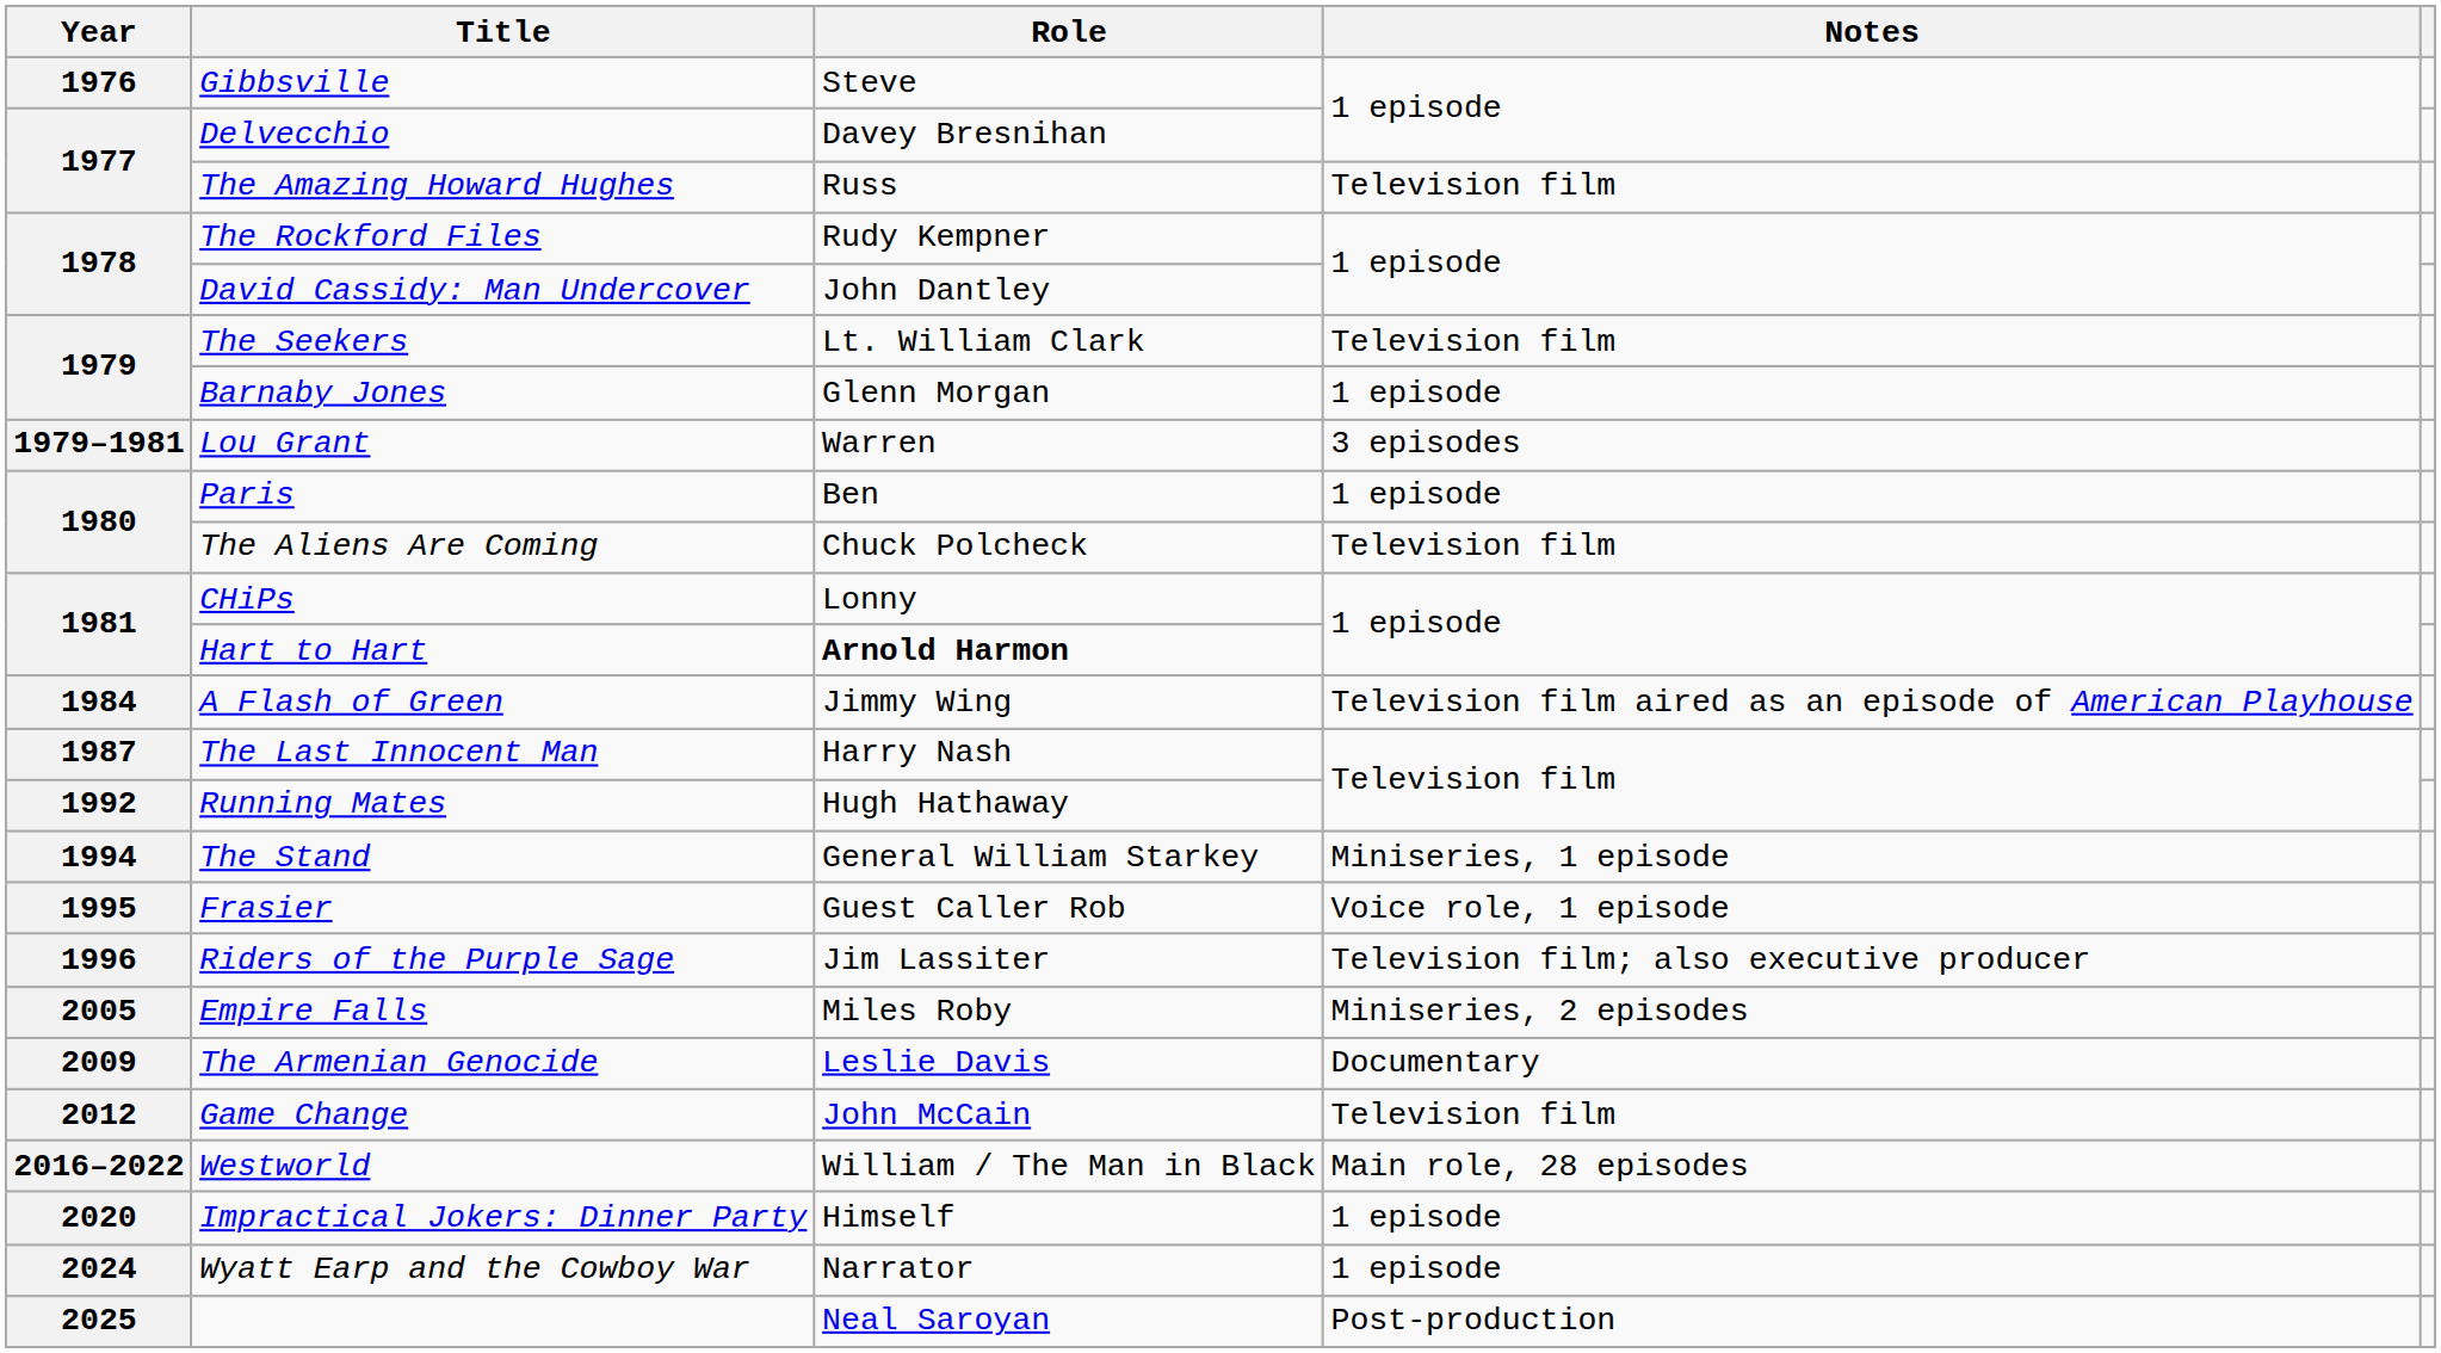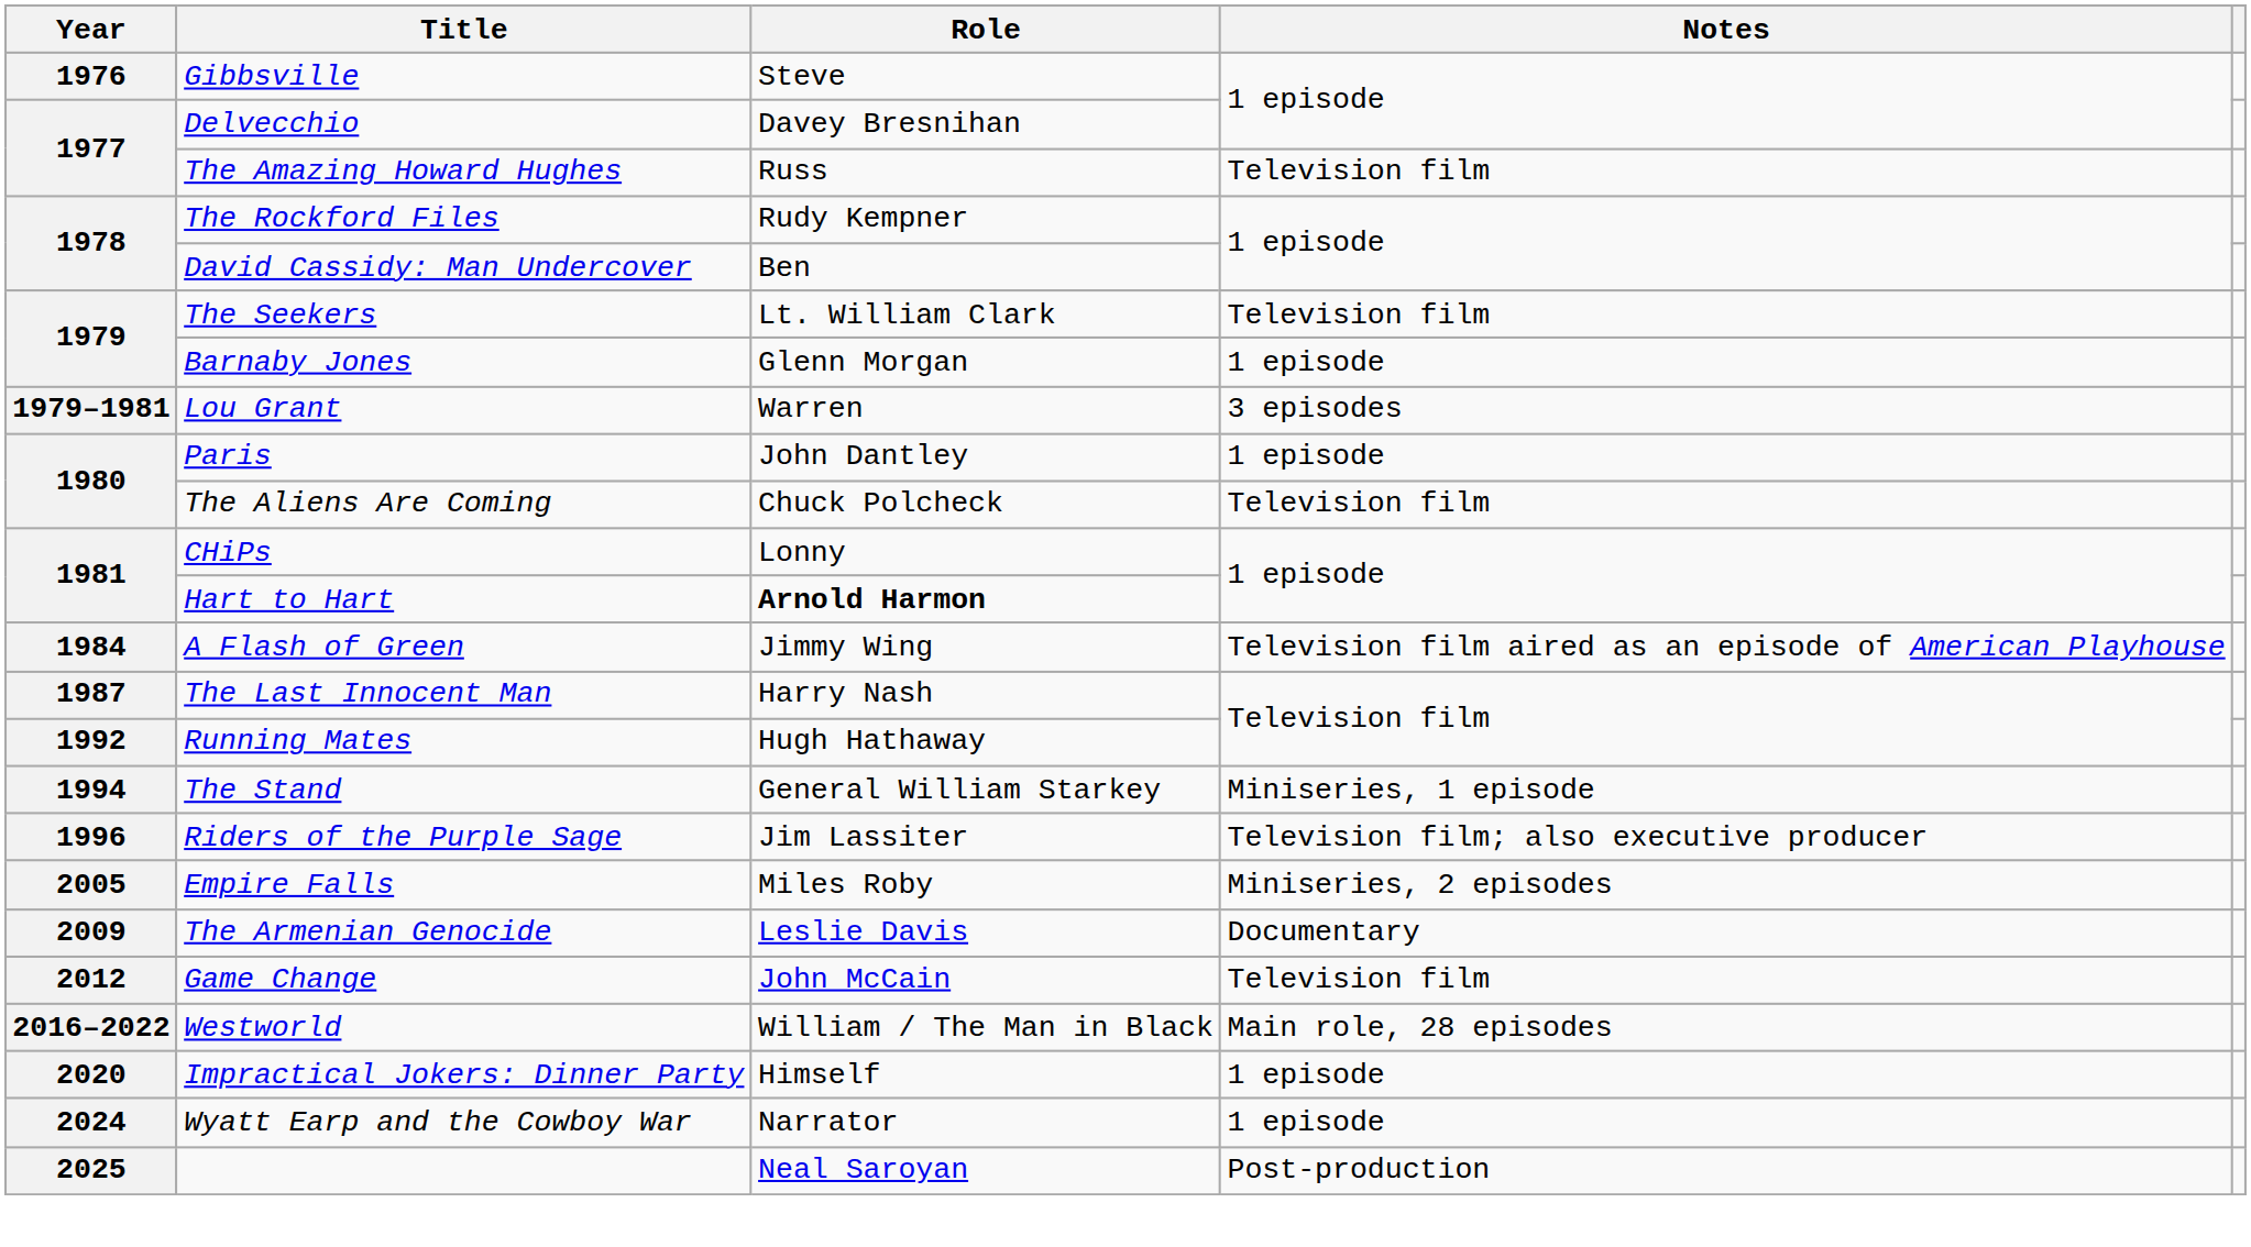 <table class="wikitable plainrowheaders sortable" style="margin-right: 0;">
 <tr>
 <th scope="col">Year</th>
 <th scope="col">Title</th>
 <th scope="col">Role</th>
 <th scope="col" class="unsortable">Notes</th>
 <th scope="col" class="unsortable"></th>
 </tr>
 <tr>
 <th scope="row">1976</th>
 <td><em><a href='#'>Gibbsville</a></em></td>
 <td>Steve</td>
 <td rowspan="2">1 episode</td>
 <td style="text-align: center;"></td>
 </tr>
 <tr>
 <th rowspan="2" scope="row">1977</th>
 <td><em><a href='#'>Delvecchio</a></em></td>
 <td>Davey Bresnihan</td>
 <td style="text-align: center;"></td>
 </tr>
 <tr>
 <td><em><a href='#'>The Amazing Howard Hughes</a></em></td>
 <td>Russ</td>
 <td>Television film</td>
 <td style="text-align: center;"></td>
 </tr>
 <tr>
 <th rowspan="2" scope="row">1978</th>
 <td><em><a href='#'>The Rockford Files</a></em></td>
 <td>Rudy Kempner</td>
 <td rowspan="2">1 episode</td>
 <td style="text-align: center;"></td>
 </tr>
 <tr>
 <td><em><a href='#'>David Cassidy: Man Undercover</a></em></td>
-<td>John Dantley</td>
+<td>Ben</td>
 <td style="text-align: center;"></td>
 </tr>
 <tr>
 <th rowspan="2" scope="row">1979</th>
 <td><em><a href='#'>The Seekers</a></em></td>
 <td>Lt. William Clark</td>
 <td>Television film</td>
 <td style="text-align: center;"></td>
 </tr>
 <tr>
 <td><em><a href='#'>Barnaby Jones</a></em></td>
 <td>Glenn Morgan</td>
 <td>1 episode</td>
 <td style="text-align: center;"></td>
 </tr>
 <tr>
 <th scope="row">1979–1981</th>
 <td><em><a href='#'>Lou Grant</a></em></td>
 <td>Warren</td>
 <td>3 episodes</td>
 <td style="text-align: center;"></td>
 </tr>
 <tr>
 <th rowspan="2" scope="row">1980</th>
 <td><em><a href='#'>Paris</a></em></td>
-<td>Ben</td>
+<td>John Dantley</td>
 <td>1 episode</td>
 <td style="text-align: center;"></td>
 </tr>
 <tr>
 <td><em>The Aliens Are Coming</em></td>
 <td>Chuck Polcheck</td>
 <td>Television film</td>
 <td style="text-align: center;"></td>
 </tr>
 <tr>
 <th rowspan="2" scope="row">1981</th>
 <td><em><a href='#'>CHiPs</a></em></td>
 <td>Lonny</td>
 <td rowspan="2">1 episode</td>
 <td style="text-align: center;"></td>
 </tr>
 <tr>
 <td><em><a href='#'>Hart to Hart</a></em></td>
 <td><strong>Arnold Harmon</strong></td>
 <td style="text-align: center;"></td>
 </tr>
 <tr>
 <th scope="row">1984</th>
 <td><em><a href='#'>A Flash of Green</a></em></td>
 <td>Jimmy Wing</td>
 <td>Television film aired as an episode of <em><a href='#'>American Playhouse</a></em></td>
 <td style="text-align: center;"></td>
 </tr>
 <tr>
 <th scope="row">1987</th>
 <td><em><a href='#'>The Last Innocent Man</a></em></td>
 <td>Harry Nash</td>
 <td rowspan="2">Television film</td>
 <td style="text-align: center;"></td>
 </tr>
 <tr>
 <th scope="row">1992</th>
 <td><em><a href='#'>Running Mates</a></em></td>
 <td>Hugh Hathaway</td>
 <td style="text-align: center;"></td>
 </tr>
 <tr>
 <th scope="row">1994</th>
 <td><em><a href='#'>The Stand</a></em></td>
 <td>General William Starkey</td>
 <td>Miniseries, 1 episode</td>
-<td style="text-align: center;"></td>
-</tr>
-<tr>
-<th scope="row">1995</th>
-<td><em><a href='#'>Frasier</a></em></td>
-<td>Guest Caller Rob</td>
-<td>Voice role, 1 episode</td>
 <td style="text-align: center;"></td>
 </tr>
 <tr>
 <th scope="row">1996</th>
 <td><em><a href='#'>Riders of the Purple Sage</a></em></td>
 <td>Jim Lassiter</td>
 <td>Television film; also executive producer</td>
 <td style="text-align: center;"></td>
 </tr>
 <tr>
 <th scope="row">2005</th>
 <td><em><a href='#'>Empire Falls</a></em></td>
 <td>Miles Roby</td>
 <td>Miniseries, 2 episodes</td>
 <td style="text-align: center;"></td>
 </tr>
 <tr>
 <th scope="row">2009</th>
 <td><em><a href='#'>The Armenian Genocide</a></em></td>
 <td><a href='#'>Leslie Davis</a></td>
 <td>Documentary</td>
 <td style="text-align: center;"></td>
 </tr>
 <tr>
 <th scope="row">2012</th>
 <td><em><a href='#'>Game Change</a></em></td>
 <td><a href='#'>John McCain</a></td>
 <td>Television film</td>
 <td style="text-align: center;"></td>
 </tr>
 <tr>
 <th scope="row">2016–2022</th>
 <td><em><a href='#'>Westworld</a></em></td>
 <td>William / The Man in Black</td>
 <td>Main role, 28 episodes</td>
 <td style="text-align: center;"></td>
 </tr>
 <tr>
 <th scope="row">2020</th>
 <td><em><a href='#'>Impractical Jokers: Dinner Party</a></em></td>
 <td>Himself</td>
 <td>1 episode</td>
 <td style="text-align: center;"></td>
 </tr>
 <tr>
 <th scope="row">2024</th>
 <td><em>Wyatt Earp and the Cowboy War</em></td>
 <td>Narrator</td>
 <td>1 episode</td>
 <td style="text-align: center;"></td>
 </tr>
 <tr>
 <th scope="row">2025</th>
 <td></td>
 <td><a href='#'>Neal Saroyan</a></td>
 <td>Post-production</td>
 <td style="text-align: center;"></td>
 </tr>
 </table>
